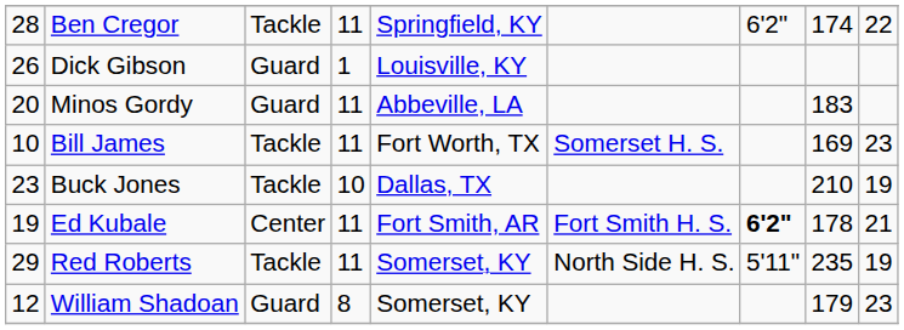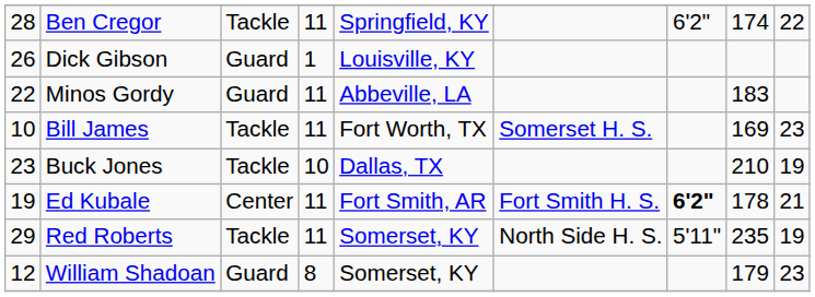 <table class="wikitable">
 <tr>
 </tr>
 <tr>
 <td>28</td>
 <td><a href='#'>Ben Cregor</a></td>
 <td>Tackle</td>
 <td>11</td>
 <td><a href='#'>Springfield, KY</a></td>
 <td></td>
 <td>6'2"</td>
 <td>174</td>
 <td>22</td>
 </tr>
 <tr>
 <td>26</td>
 <td>Dick Gibson</td>
 <td>Guard</td>
 <td>1</td>
 <td><a href='#'>Louisville, KY</a></td>
 <td></td>
 <td></td>
 <td></td>
 <td></td>
 </tr>
 <tr>
-<td>20</td>
+<td>22</td>
 <td>Minos Gordy</td>
 <td>Guard</td>
 <td>11</td>
 <td><a href='#'>Abbeville, LA</a></td>
 <td></td>
 <td></td>
 <td>183</td>
 <td></td>
 </tr>
 <tr>
 <td>10</td>
 <td><a href='#'>Bill James</a></td>
 <td>Tackle</td>
 <td>11</td>
 <td>Fort Worth, TX</td>
 <td><a href='#'>Somerset H. S.</a></td>
 <td></td>
 <td>169</td>
 <td>23</td>
 </tr>
 <tr>
 <td>23</td>
 <td>Buck Jones</td>
 <td>Tackle</td>
 <td>10</td>
 <td><a href='#'>Dallas, TX</a></td>
 <td></td>
 <td></td>
 <td>210</td>
 <td>19</td>
 </tr>
 <tr>
 <td>19</td>
 <td><a href='#'>Ed Kubale</a></td>
 <td>Center</td>
 <td>11</td>
 <td><a href='#'>Fort Smith, AR</a></td>
 <td><a href='#'>Fort Smith H. S.</a></td>
 <td><strong>6'2"</strong></td>
 <td>178</td>
 <td>21</td>
 </tr>
 <tr>
 <td>29</td>
 <td><a href='#'>Red Roberts</a></td>
 <td>Tackle</td>
 <td>11</td>
 <td><a href='#'>Somerset, KY</a></td>
 <td>North Side H. S.</td>
 <td>5'11"</td>
 <td>235</td>
 <td>19</td>
 </tr>
 <tr>
 <td>12</td>
 <td><a href='#'>William Shadoan</a></td>
 <td>Guard</td>
 <td>8</td>
 <td>Somerset, KY</td>
 <td></td>
 <td></td>
 <td>179</td>
 <td>23</td>
 </tr>
 <tr>
 </tr>
 </table>
